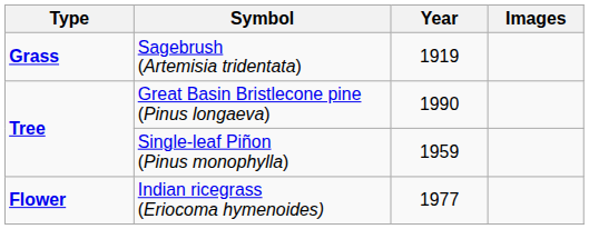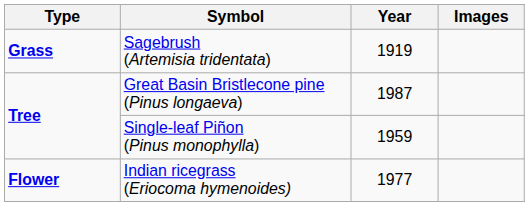 <table class="wikitable">
 <tr>
 <th width="20%">Type</th>
 <th width="40%">Symbol</th>
 <th width="15%">Year</th>
 <th width="15%">Images</th>
 </tr>
 <tr>
 <td><strong><a href='#'>Grass</a></strong></td>
 <td><a href='#'>Sagebrush</a><br>(<em>Artemisia tridentata</em>)</td>
 <td style="text-align:center">1919</td>
 <td style="text-align:center"></td>
 </tr>
 <tr>
 <td rowspan="2"><strong><a href='#'>Tree</a></strong></td>
 <td><a href='#'>Great Basin Bristlecone pine</a><br>(<em>Pinus longaeva</em>)</td>
-<td style="text-align:center">1990</td>
+<td style="text-align:center">1987</td>
 <td style="text-align:center"></td>
 </tr>
 <tr>
 <td><a href='#'>Single-leaf Piñon</a><br>(<em>Pinus monophylla</em>)</td>
 <td style="text-align:center">1959</td>
 <td style="text-align:center"></td>
 </tr>
 <tr>
 <td><strong><a href='#'>Flower</a></strong></td>
 <td><a href='#'>Indian ricegrass</a><br>(<em>Eriocoma hymenoides)</em></td>
 <td style="text-align:center">1977</td>
 <td style="text-align:center"></td>
 </tr>
 <tr>
 </tr>
 </table>
